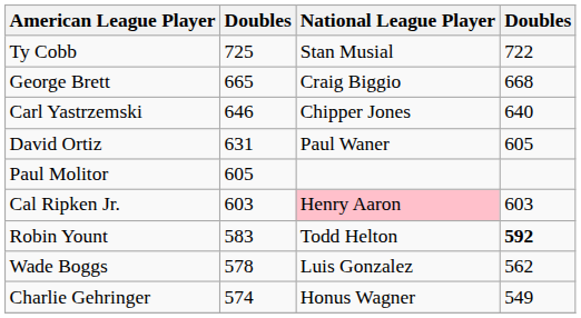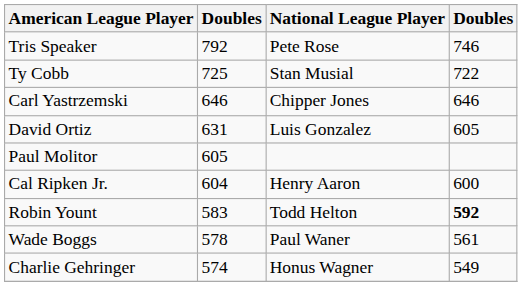 <table class="wikitable sortable">
 <tr>
 <th>American League Player</th>
 <th>Doubles</th>
 <th>National League Player</th>
 <th>Doubles</th>
 </tr>
 <tr>
+<td>Tris Speaker</td>
+<td>792</td>
+<td>Pete Rose</td>
+<td>746</td>
+</tr>
+<tr>
 <td>Ty Cobb</td>
 <td>725</td>
 <td>Stan Musial</td>
 <td>722</td>
 </tr>
 <tr>
-<td>George Brett</td>
-<td>665</td>
-<td>Craig Biggio</td>
-<td>668</td>
-</tr>
-<tr>
 <td>Carl Yastrzemski</td>
 <td>646</td>
 <td>Chipper Jones</td>
-<td>640</td>
+<td>646</td>
 </tr>
 <tr>
 <td>David Ortiz</td>
 <td>631</td>
-<td>Paul Waner</td>
+<td>Luis Gonzalez</td>
 <td>605</td>
 </tr>
 <tr>
 <td>Paul Molitor</td>
 <td>605</td>
 <td></td>
 </tr>
 <tr>
 <td>Cal Ripken Jr.</td>
-<td>603</td>
-<td style="background: pink;">Henry Aaron</td>
-<td>603</td>
+<td>604</td>
+<td>Henry Aaron</td>
+<td>600</td>
 </tr>
 <tr Miguel Cabrera 599>
 <td>Robin Yount</td>
 <td>583</td>
 <td>Todd Helton</td>
 <td><strong>592</strong></td>
 </tr>
 <tr>
 <td>Wade Boggs</td>
 <td>578</td>
-<td>Luis Gonzalez</td>
-<td>562</td>
+<td>Paul Waner</td>
+<td>561</td>
 </tr>
 <tr>
 <td>Charlie Gehringer</td>
 <td>574</td>
 <td>Honus Wagner</td>
 <td>549</td>
 </tr>
 <tr>
 </tr>
 </table>
